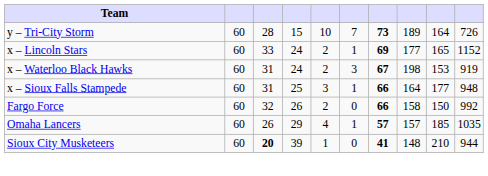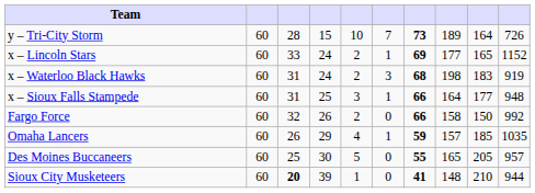 <table class="wikitable" style="text-align:center">
 <tr>
 <th style="background:#ddf; width:46%;">Team</th>
 <th style="background:#ddf; width:6%;"></th>
 <th style="background:#ddf; width:6%;"></th>
 <th style="background:#ddf; width:6%;"></th>
 <th style="background:#ddf; width:6%;"></th>
 <th style="background:#ddf; width:6%;"></th>
 <th style="background:#ddf; width:6%;"></th>
 <th style="background:#ddf; width:6%;"></th>
 <th style="background:#ddf; width:6%;"></th>
 <th style="background:#ddf; width:6%;"></th>
 </tr>
 <tr>
 <td align=left>y – <a href='#'>Tri-City Storm</a></td>
 <td>60</td>
 <td>28</td>
 <td>15</td>
 <td>10</td>
 <td>7</td>
 <td><strong>73</strong></td>
 <td>189</td>
 <td>164</td>
 <td>726</td>
 </tr>
 <tr>
 <td align=left>x – <a href='#'>Lincoln Stars</a></td>
 <td>60</td>
 <td>33</td>
 <td>24</td>
 <td>2</td>
 <td>1</td>
 <td><strong>69</strong></td>
 <td>177</td>
 <td>165</td>
 <td>1152</td>
 </tr>
 <tr>
 <td align=left>x – <a href='#'>Waterloo Black Hawks</a></td>
 <td>60</td>
 <td>31</td>
 <td>24</td>
 <td>2</td>
 <td>3</td>
-<td><strong>67</strong></td>
+<td><strong>68</strong></td>
 <td>198</td>
-<td>153</td>
+<td>183</td>
 <td>919</td>
 </tr>
 <tr>
 <td align=left>x – <a href='#'>Sioux Falls Stampede</a></td>
 <td>60</td>
 <td>31</td>
 <td>25</td>
 <td>3</td>
 <td>1</td>
 <td><strong>66</strong></td>
 <td>164</td>
 <td>177</td>
 <td>948</td>
 </tr>
 <tr>
 <td align=left><a href='#'>Fargo Force</a></td>
 <td>60</td>
 <td>32</td>
 <td>26</td>
 <td>2</td>
 <td>0</td>
 <td><strong>66</strong></td>
 <td>158</td>
 <td>150</td>
 <td>992</td>
 </tr>
 <tr>
 <td align=left><a href='#'>Omaha Lancers</a></td>
 <td>60</td>
 <td>26</td>
 <td>29</td>
 <td>4</td>
 <td>1</td>
-<td><strong>57</strong></td>
+<td><strong>59</strong></td>
 <td>157</td>
 <td>185</td>
 <td>1035</td>
+</tr>
+<tr>
+<td align=left><a href='#'>Des Moines Buccaneers</a></td>
+<td>60</td>
+<td>25</td>
+<td>30</td>
+<td>5</td>
+<td>0</td>
+<td><strong>55</strong></td>
+<td>165</td>
+<td>205</td>
+<td>957</td>
 </tr>
 <tr>
 <td align=left><a href='#'>Sioux City Musketeers</a></td>
 <td>60</td>
 <td><strong>20</strong></td>
 <td>39</td>
 <td>1</td>
 <td>0</td>
 <td><strong>41</strong></td>
 <td>148</td>
 <td>210</td>
 <td>944</td>
 </tr>
 </table>
